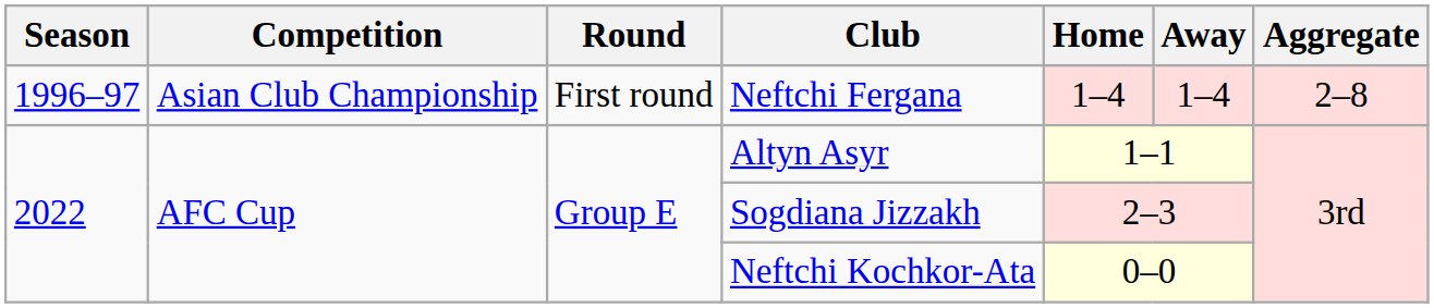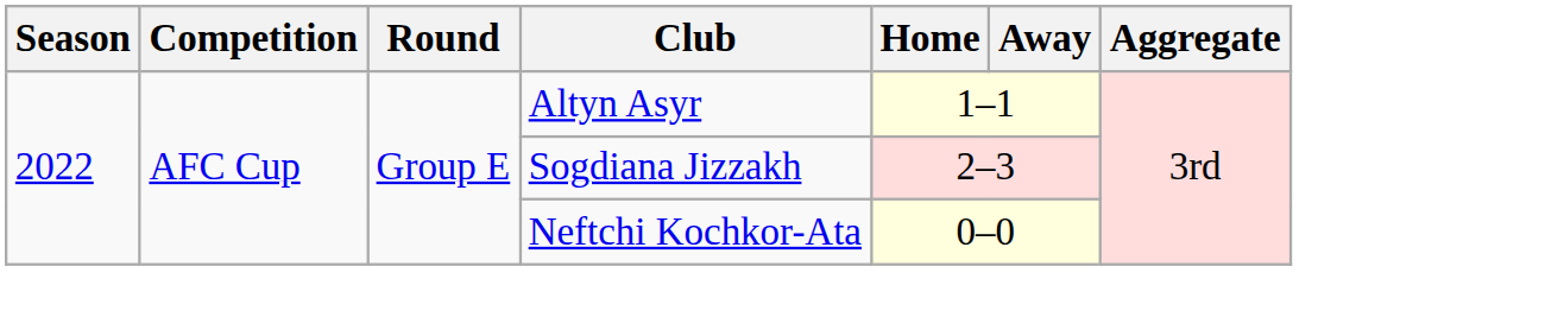 <table class="wikitable mw-collapsible mw-collapsed" align=center cellspacing="0" cellpadding="3" style="border:1px solid #AAAAAA;font-size:90%">
 <tr>
 <th>Season</th>
 <th>Competition</th>
 <th>Round</th>
 <th>Club</th>
 <th>Home</th>
 <th>Away</th>
 <th>Aggregate</th>
-</tr>
-<tr>
-<td rowspan="1"><a href='#'>1996–97</a></td>
-<td rowspan="1"><a href='#'>Asian Club Championship</a></td>
-<td>First round</td>
-<td> <a href='#'>Neftchi Fergana</a></td>
-<td bgcolor="#ffdddd" style="text-align:center;">1–4</td>
-<td bgcolor="#ffdddd" style="text-align:center;">1–4</td>
-<td bgcolor="#ffdddd" style="text-align:center;">2–8</td>
 </tr>
 <tr>
 <td rowspan="3"><a href='#'>2022</a></td>
 <td rowspan="3"><a href='#'>AFC Cup</a></td>
 <td rowspan="3"><a href='#'>Group E</a></td>
 <td> <a href='#'>Altyn Asyr</a></td>
 <td colspan="2" bgcolor="#ffffdd" style="text-align:center;">1–1</td>
 <td rowspan=3 bgcolor="#ffdddd" style="text-align:center;">3rd</td>
 </tr>
 <tr>
 <td> <a href='#'>Sogdiana Jizzakh</a></td>
 <td colspan="2" bgcolor="#ffdddd" style="text-align:center;">2–3</td>
 </tr>
 <tr>
 <td> <a href='#'>Neftchi Kochkor-Ata</a></td>
 <td colspan="2" bgcolor="#ffffdd" style="text-align:center;">0–0</td>
 </tr>
 </table>
